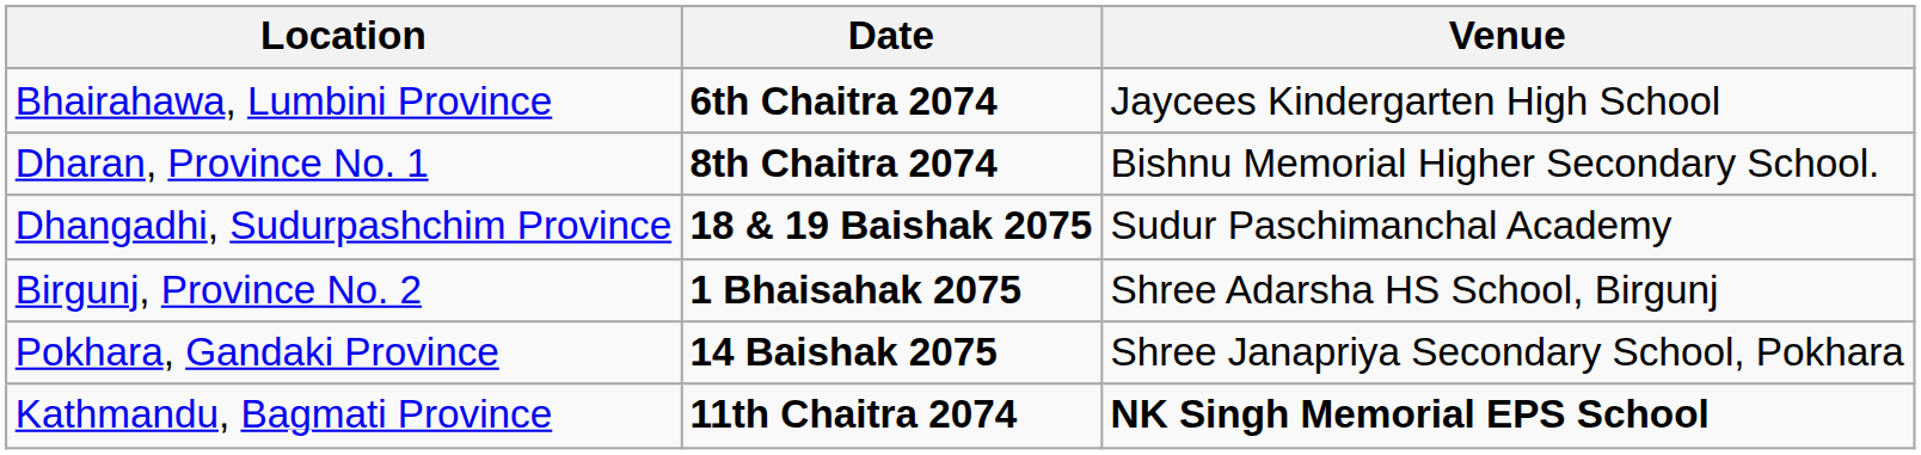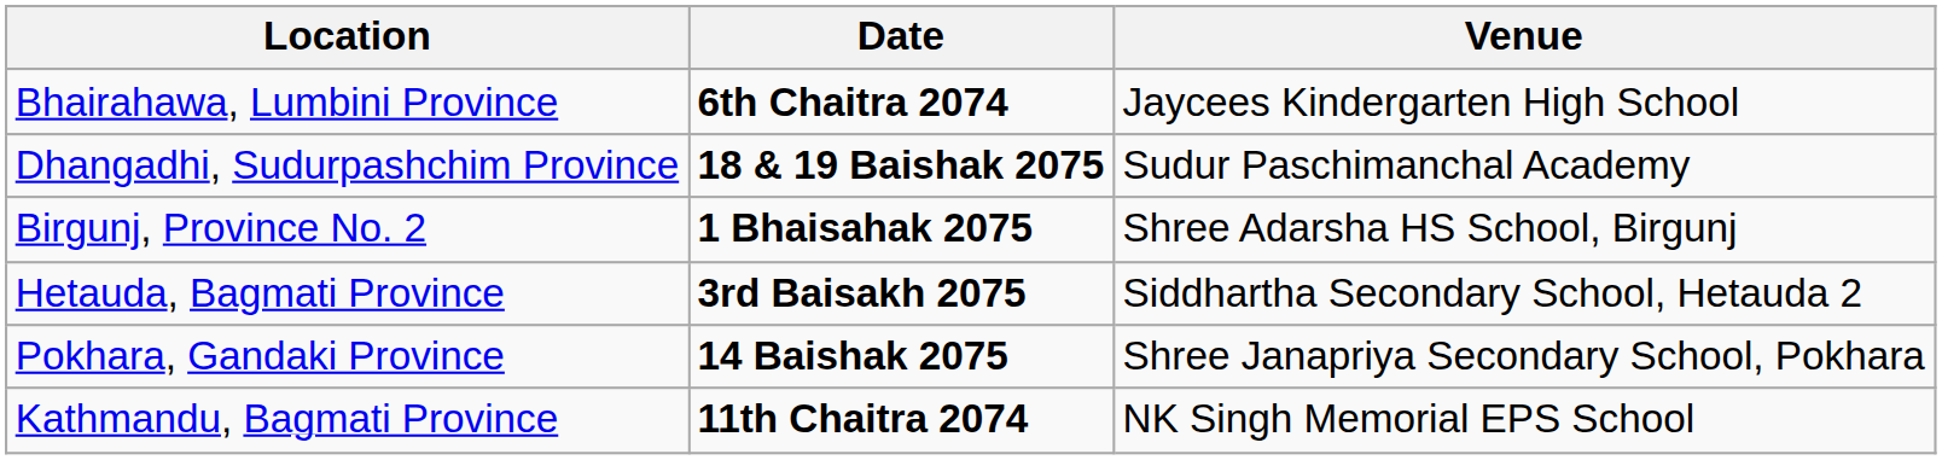 <table class="wikitable">
 <tr>
 <th>Location</th>
 <th>Date</th>
 <th>Venue</th>
 </tr>
 <tr>
 <td><a href='#'>Bhairahawa</a>, <a href='#'>Lumbini Province</a></td>
 <td><strong>6th Chaitra 2074</strong></td>
 <td>Jaycees Kindergarten High School</td>
 </tr>
 <tr>
-<td><a href='#'>Dharan</a>, <a href='#'>Province No. 1</a></td>
-<td><strong>8th Chaitra 2074 </strong></td>
-<td>Bishnu Memorial Higher Secondary School.</td>
-</tr>
-<tr>
 <td><a href='#'>Dhangadhi</a>, <a href='#'>Sudurpashchim Province</a></td>
 <td><strong>18 & 19 Baishak 2075</strong></td>
 <td>Sudur Paschimanchal Academy</td>
 </tr>
 <tr>
 <td><a href='#'>Birgunj</a>, <a href='#'>Province No. 2</a></td>
 <td><strong>1 Bhaisahak 2075</strong></td>
 <td>Shree Adarsha HS School, Birgunj</td>
 </tr>
 <tr>
+<td><a href='#'>Hetauda</a>, <a href='#'>Bagmati Province</a></td>
+<td><strong>3rd Baisakh 2075 </strong></td>
+<td>Siddhartha Secondary School, Hetauda 2</td>
+</tr>
+<tr>
 <td><a href='#'>Pokhara</a>, <a href='#'>Gandaki Province</a></td>
 <td><strong>14 Baishak 2075</strong></td>
 <td>Shree Janapriya Secondary School, Pokhara</td>
 </tr>
 <tr>
 <td><a href='#'>Kathmandu</a>, <a href='#'>Bagmati Province</a></td>
 <td><strong>11th Chaitra 2074 </strong></td>
-<td><strong>NK Singh Memorial EPS School</strong></td>
+<td>NK Singh Memorial EPS School</td>
 </tr>
 </table>
